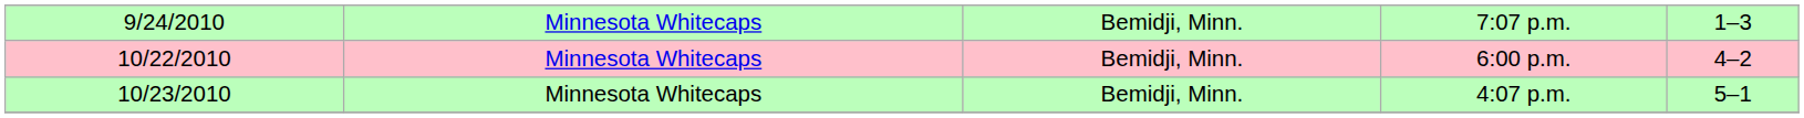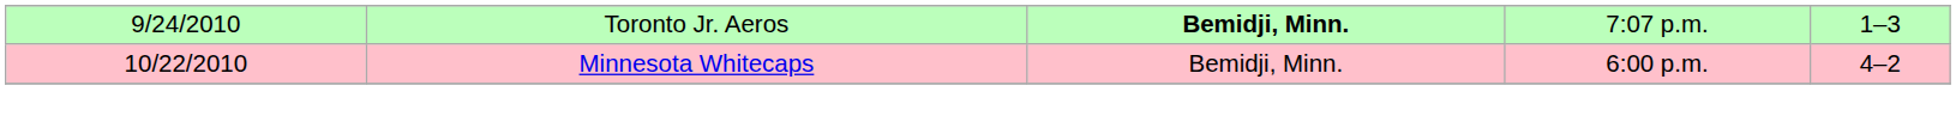 <table class="wikitable" width="80%">
 <tr align="center">
 </tr>
 <tr align="center" bgcolor="bbffbb">
 <td>9/24/2010</td>
-<td><a href='#'>Minnesota Whitecaps</a></td>
-<td>Bemidji, Minn.</td>
+<td>Toronto Jr. Aeros</td>
+<td><strong>Bemidji, Minn.</strong></td>
 <td>7:07 p.m.</td>
 <td>1–3</td>
 </tr>
 <tr align="center" bgcolor="pink">
 <td>10/22/2010</td>
 <td><a href='#'>Minnesota Whitecaps</a></td>
 <td>Bemidji, Minn.</td>
 <td>6:00 p.m.</td>
 <td>4–2</td>
 </tr>
-<tr align="center" bgcolor="bbffbb">
-<td>10/23/2010</td>
-<td>Minnesota Whitecaps</td>
-<td>Bemidji, Minn.</td>
-<td>4:07 p.m.</td>
-<td>5–1</td>
-</tr>
 <tr align="center" bgcolor="">
 </tr>
 </table>
